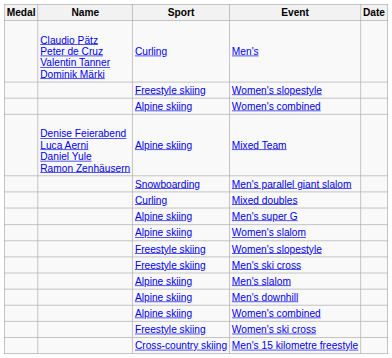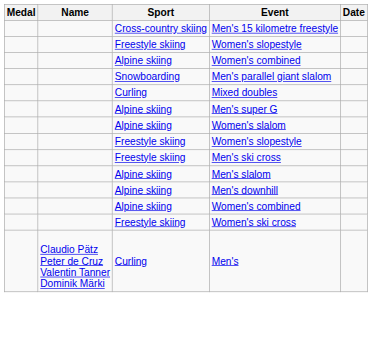 <table class="wikitable sortable" style="font-size:95%">
 <tr>
 <th>Medal</th>
 <th>Name</th>
 <th>Sport</th>
 <th>Event</th>
 <th>Date</th>
 </tr>
 <tr>
 <td></td>
-<td><br><a href='#'>Claudio Pätz</a><br><a href='#'>Peter de Cruz</a><br><a href='#'>Valentin Tanner</a><br><a href='#'>Dominik Märki</a></td>
-<td><a href='#'>Curling</a></td>
-<td><a href='#'>Men's</a></td>
+<td></td>
+<td><a href='#'>Cross-country skiing</a></td>
+<td><a href='#'>Men's 15 kilometre freestyle</a></td>
 <td></td>
 </tr>
 <tr>
 <td></td>
 <td></td>
 <td><a href='#'>Freestyle skiing</a></td>
 <td><a href='#'>Women's slopestyle</a></td>
 <td></td>
 </tr>
 <tr>
 <td></td>
 <td></td>
 <td><a href='#'>Alpine skiing</a></td>
 <td><a href='#'>Women's combined</a></td>
-<td></td>
-</tr>
-<tr>
-<td></td>
-<td><br><a href='#'>Denise Feierabend</a><br><a href='#'>Luca Aerni</a><br><a href='#'>Daniel Yule</a><br><a href='#'>Ramon Zenhäusern</a></td>
-<td><a href='#'>Alpine skiing</a></td>
-<td><a href='#'>Mixed Team</a></td>
 <td></td>
 </tr>
 <tr>
 <td></td>
 <td></td>
 <td><a href='#'>Snowboarding</a></td>
 <td><a href='#'>Men's parallel giant slalom</a></td>
 <td></td>
 </tr>
 <tr>
 <td></td>
 <td><br></td>
 <td><a href='#'>Curling</a></td>
 <td><a href='#'>Mixed doubles</a></td>
 <td></td>
 </tr>
 <tr>
 <td></td>
 <td></td>
 <td><a href='#'>Alpine skiing</a></td>
 <td><a href='#'>Men's super G</a></td>
 <td></td>
 </tr>
 <tr>
 <td></td>
 <td></td>
 <td><a href='#'>Alpine skiing</a></td>
 <td><a href='#'>Women's slalom</a></td>
 <td></td>
 </tr>
 <tr>
 <td></td>
 <td></td>
 <td><a href='#'>Freestyle skiing</a></td>
 <td><a href='#'>Women's slopestyle</a></td>
 <td></td>
 </tr>
 <tr>
 <td></td>
 <td></td>
 <td><a href='#'>Freestyle skiing</a></td>
 <td><a href='#'>Men's ski cross</a></td>
 <td></td>
 </tr>
 <tr>
 <td></td>
 <td></td>
 <td><a href='#'>Alpine skiing</a></td>
 <td><a href='#'>Men's slalom</a></td>
 <td></td>
 </tr>
 <tr>
 <td></td>
 <td></td>
 <td><a href='#'>Alpine skiing</a></td>
 <td><a href='#'>Men's downhill</a></td>
 <td></td>
 </tr>
 <tr>
 <td></td>
 <td></td>
 <td><a href='#'>Alpine skiing</a></td>
 <td><a href='#'>Women's combined</a></td>
 <td></td>
 </tr>
 <tr>
 <td></td>
 <td></td>
 <td><a href='#'>Freestyle skiing</a></td>
 <td><a href='#'>Women's ski cross</a></td>
 <td></td>
 </tr>
 <tr>
 <td></td>
-<td></td>
-<td><a href='#'>Cross-country skiing</a></td>
-<td><a href='#'>Men's 15 kilometre freestyle</a></td>
+<td><br><a href='#'>Claudio Pätz</a><br><a href='#'>Peter de Cruz</a><br><a href='#'>Valentin Tanner</a><br><a href='#'>Dominik Märki</a></td>
+<td><a href='#'>Curling</a></td>
+<td><a href='#'>Men's</a></td>
 <td></td>
 </tr>
 </table>
